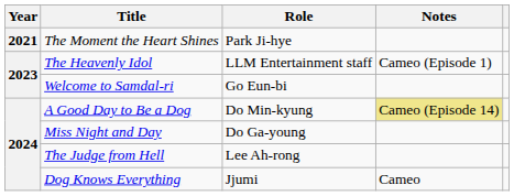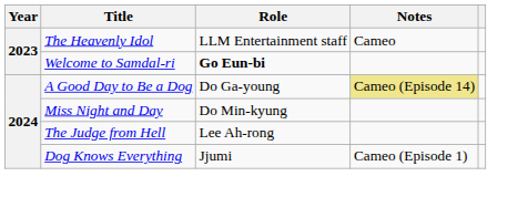 <table class="wikitable plainrowheaders sortable">
 <tr>
 <th scope="col">Year</th>
 <th scope="col">Title</th>
 <th scope="col">Role</th>
 <th scope="col">Notes</th>
 <th scope="col" class="unsortable"></th>
 </tr>
 <tr>
-<th scope="row">2021</th>
-<td><em>The Moment the Heart Shines</em></td>
-<td>Park Ji-hye</td>
-<td></td>
-<td style="text-align:center"></td>
-</tr>
-<tr>
 <th scope="row" rowspan="2">2023</th>
 <td><em><a href='#'>The Heavenly Idol</a></em></td>
 <td>LLM Entertainment staff</td>
-<td>Cameo (Episode 1)</td>
+<td>Cameo</td>
 <td style="text-align:center"></td>
 </tr>
 <tr>
 <td><em><a href='#'>Welcome to Samdal-ri</a></em></td>
-<td>Go Eun-bi</td>
+<td><strong>Go Eun-bi</strong></td>
 <td></td>
 <td style="text-align:center"></td>
 </tr>
 <tr>
 <th scope="row" rowspan="4">2024</th>
 <td><em><a href='#'>A Good Day to Be a Dog</a></em></td>
-<td>Do Min-kyung</td>
+<td>Do Ga-young</td>
 <td style="background: khaki;">Cameo (Episode 14)</td>
 <td style="text-align:center"></td>
 </tr>
 <tr>
 <td><em><a href='#'>Miss Night and Day</a></em></td>
-<td>Do Ga-young</td>
+<td>Do Min-kyung</td>
 <td></td>
 <td style="text-align:center"></td>
 </tr>
 <tr>
 <td><em><a href='#'>The Judge from Hell</a></em></td>
 <td>Lee Ah-rong</td>
 <td></td>
 <td style="text-align:center"></td>
 </tr>
 <tr>
 <td><em><a href='#'>Dog Knows Everything</a></em></td>
 <td>Jjumi</td>
-<td>Cameo</td>
+<td>Cameo (Episode 1)</td>
 <td style="text-align:center"></td>
 </tr>
 </table>
